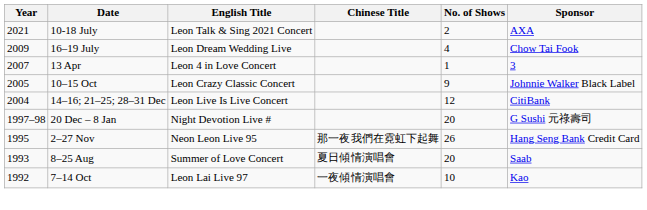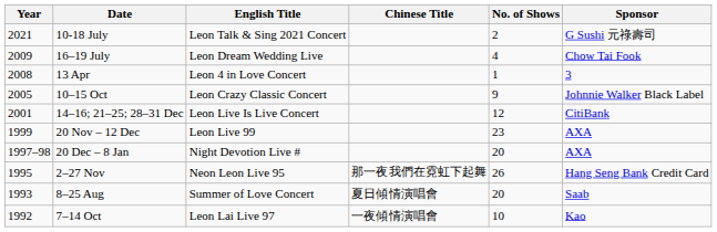 <table class="wikitable">
 <tr>
 <th>Year</th>
 <th>Date</th>
 <th>English Title</th>
 <th>Chinese Title</th>
 <th>No. of Shows</th>
 <th>Sponsor</th>
 </tr>
 <tr>
 <td>2021</td>
 <td>10-18 July</td>
 <td>Leon Talk & Sing 2021 Concert</td>
 <td></td>
 <td>2</td>
-<td><a href='#'>AXA</a></td>
+<td><a href='#'>G Sushi</a> 元祿壽司</td>
 </tr>
 <tr>
 <td>2009</td>
 <td>16–19 July</td>
 <td>Leon Dream Wedding Live</td>
 <td></td>
 <td>4</td>
 <td><a href='#'>Chow Tai Fook</a></td>
 </tr>
 <tr>
-<td>2007</td>
+<td>2008</td>
 <td>13 Apr</td>
 <td>Leon 4 in Love Concert</td>
 <td></td>
 <td>1</td>
 <td><a href='#'>3</a></td>
 </tr>
 <tr>
 <td>2005</td>
 <td>10–15 Oct</td>
 <td>Leon Crazy Classic Concert</td>
 <td></td>
 <td>9</td>
 <td><a href='#'>Johnnie Walker</a> Black Label</td>
 </tr>
 <tr>
-<td>2004</td>
+<td>2001</td>
 <td>14–16; 21–25; 28–31 Dec</td>
 <td>Leon Live Is Live Concert</td>
 <td></td>
 <td>12</td>
 <td><a href='#'>CitiBank</a></td>
 </tr>
 <tr>
+<td>1999</td>
+<td>20 Nov – 12 Dec</td>
+<td>Leon Live 99</td>
+<td></td>
+<td>23</td>
+<td><a href='#'>AXA</a></td>
+</tr>
+<tr>
 <td>1997–98</td>
 <td>20 Dec – 8 Jan</td>
 <td>Night Devotion Live #</td>
 <td></td>
 <td>20</td>
-<td><a href='#'>G Sushi</a> 元祿壽司</td>
+<td><a href='#'>AXA</a></td>
 </tr>
 <tr>
 <td>1995</td>
 <td>2–27 Nov</td>
 <td>Neon Leon Live 95</td>
 <td>那一夜我們在霓虹下起舞</td>
 <td>26</td>
 <td><a href='#'>Hang Seng Bank</a> Credit Card</td>
 </tr>
 <tr>
 <td>1993</td>
 <td>8–25 Aug</td>
 <td>Summer of Love Concert</td>
 <td>夏日傾情演唱會</td>
 <td>20</td>
 <td><a href='#'>Saab</a></td>
 </tr>
 <tr>
 <td>1992</td>
 <td>7–14 Oct</td>
 <td>Leon Lai Live 97</td>
 <td>一夜傾情演唱會</td>
 <td>10</td>
 <td><a href='#'>Kao</a></td>
 </tr>
 </table>
